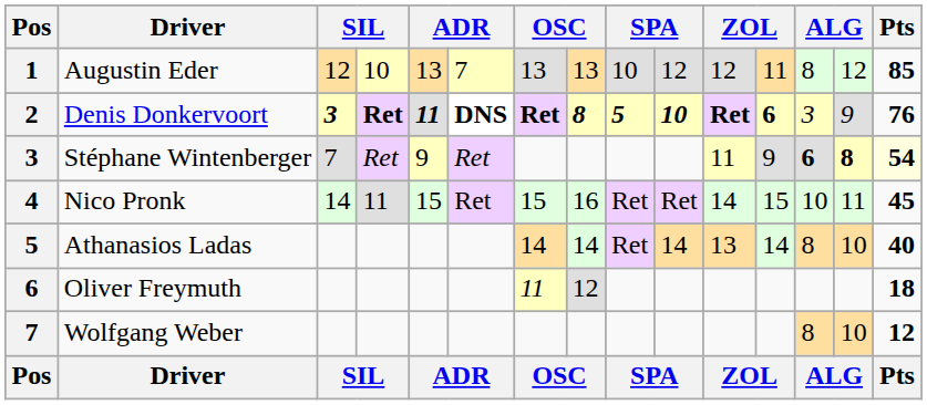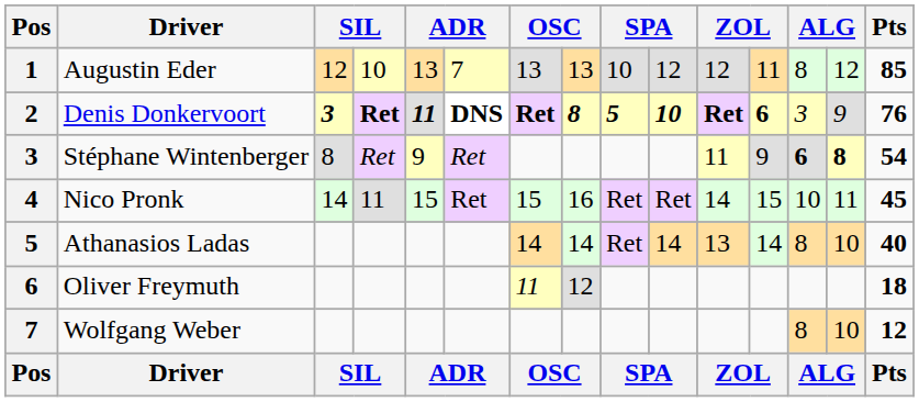 <table class="wikitable" style="font-size: 85%">
 <tr valign="top">
 <th valign="middle">Pos</th>
 <th valign="middle">Driver</th>
 <th colspan=2><a href='#'>SIL</a><br></th>
 <th colspan=2><a href='#'>ADR</a><br></th>
 <th colspan=2><a href='#'>OSC</a><br></th>
 <th colspan=2><a href='#'>SPA</a><br></th>
 <th colspan=2><a href='#'>ZOL</a><br></th>
 <th colspan=2><a href='#'>ALG</a><br></th>
 <th valign="middle">Pts</th>
 </tr>
 <tr>
 <th>1</th>
 <td> Augustin Eder</td>
 <td style="background:#ffdf9f;">12</td>
 <td style="background:#ffffbf;">10</td>
 <td style="background:#ffdf9f;">13</td>
 <td style="background:#ffffbf;">7</td>
 <td style="background:#dfdfdf;">13</td>
 <td style="background:#ffdf9f;">13</td>
 <td style="background:#dfdfdf;">10</td>
 <td style="background:#dfdfdf;">12</td>
 <td style="background:#dfdfdf;">12</td>
 <td style="background:#ffdf9f;">11</td>
 <td style="background:#dfffdf;">8</td>
 <td style="background:#dfffdf;">12</td>
 <td align="right"><strong>85</strong></td>
 </tr>
 <tr>
 <th>2</th>
 <td> <a href='#'>Denis Donkervoort</a></td>
 <td style="background:#ffffbf;"><strong><em>3</em></strong></td>
 <td style="background:#efcfff;"><strong>Ret</strong></td>
 <td style="background:#dfdfdf;"><strong><em>11</em></strong></td>
 <td style="background:#ffffff;"><strong>DNS</strong></td>
 <td style="background:#efcfff;"><strong>Ret</strong></td>
 <td style="background:#ffffbf;"><strong><em>8</em></strong></td>
 <td style="background:#ffffbf;"><strong><em>5</em></strong></td>
 <td style="background:#ffffbf;"><strong><em>10</em></strong></td>
 <td style="background:#efcfff;"><strong>Ret</strong></td>
 <td style="background:#ffffbf;"><strong>6</strong></td>
 <td style="background:#ffffbf;"><em>3</em></td>
 <td style="background:#dfdfdf;"><em>9</em></td>
 <td align="right"><strong>76</strong></td>
 </tr>
 <tr>
 <th>3</th>
 <td> Stéphane Wintenberger</td>
-<td style="background:#dfdfdf;">7</td>
+<td style="background:#dfdfdf;">8</td>
 <td style="background:#efcfff;"><em>Ret</em></td>
 <td style="background:#ffffbf;">9</td>
 <td style="background:#efcfff;"><em>Ret</em></td>
 <td></td>
 <td></td>
 <td></td>
 <td></td>
 <td style="background:#ffffbf;">11</td>
 <td style="background:#dfdfdf;">9</td>
 <td style="background:#dfdfdf;"><strong>6</strong></td>
 <td style="background:#ffffbf;"><strong>8</strong></td>
-<td align="right" style="background: lightyellow;"><strong>54</strong></td>
+<td align="right"><strong>54</strong></td>
 </tr>
 <tr>
 <th>4</th>
 <td> Nico Pronk</td>
 <td style="background:#dfffdf;">14</td>
 <td style="background:#dfdfdf;">11</td>
 <td style="background:#dfffdf;">15</td>
 <td style="background:#efcfff;">Ret</td>
 <td style="background:#dfffdf;">15</td>
 <td style="background:#dfffdf;">16</td>
 <td style="background:#efcfff;">Ret</td>
 <td style="background:#efcfff;">Ret</td>
 <td style="background:#dfffdf;">14</td>
 <td style="background:#dfffdf;">15</td>
 <td style="background:#dfffdf;">10</td>
 <td style="background:#dfffdf;">11</td>
 <td align="right"><strong>45</strong></td>
 </tr>
 <tr>
 <th>5</th>
 <td> Athanasios Ladas</td>
 <td></td>
 <td></td>
 <td></td>
 <td></td>
 <td style="background:#ffdf9f;">14</td>
 <td style="background:#dfffdf;">14</td>
 <td style="background:#efcfff;">Ret</td>
 <td style="background:#ffdf9f;">14</td>
 <td style="background:#ffdf9f;">13</td>
 <td style="background:#dfffdf;">14</td>
 <td style="background:#ffdf9f;">8</td>
 <td style="background:#ffdf9f;">10</td>
 <td align="right"><strong>40</strong></td>
 </tr>
 <tr>
 <th>6</th>
 <td> Oliver Freymuth</td>
 <td></td>
 <td></td>
 <td></td>
 <td></td>
 <td style="background:#ffffbf;"><em>11</em></td>
 <td style="background:#dfdfdf;">12</td>
 <td></td>
 <td></td>
 <td></td>
 <td></td>
 <td></td>
 <td></td>
 <td align="right"><strong>18</strong></td>
 </tr>
 <tr>
 <th>7</th>
 <td> Wolfgang Weber</td>
 <td></td>
 <td></td>
 <td></td>
 <td></td>
 <td></td>
 <td></td>
 <td></td>
 <td></td>
 <td></td>
 <td></td>
 <td style="background:#ffdf9f;">8</td>
 <td style="background:#ffdf9f;">10</td>
 <td align="right"><strong>12</strong></td>
 </tr>
 <tr>
 <th valign="middle">Pos</th>
 <th valign="middle">Driver</th>
 <th colspan=2><a href='#'>SIL</a><br></th>
 <th colspan=2><a href='#'>ADR</a><br></th>
 <th colspan=2><a href='#'>OSC</a><br></th>
 <th colspan=2><a href='#'>SPA</a><br></th>
 <th colspan=2><a href='#'>ZOL</a><br></th>
 <th colspan=2><a href='#'>ALG</a><br></th>
 <th valign="middle">Pts</th>
 </tr>
 </table>
